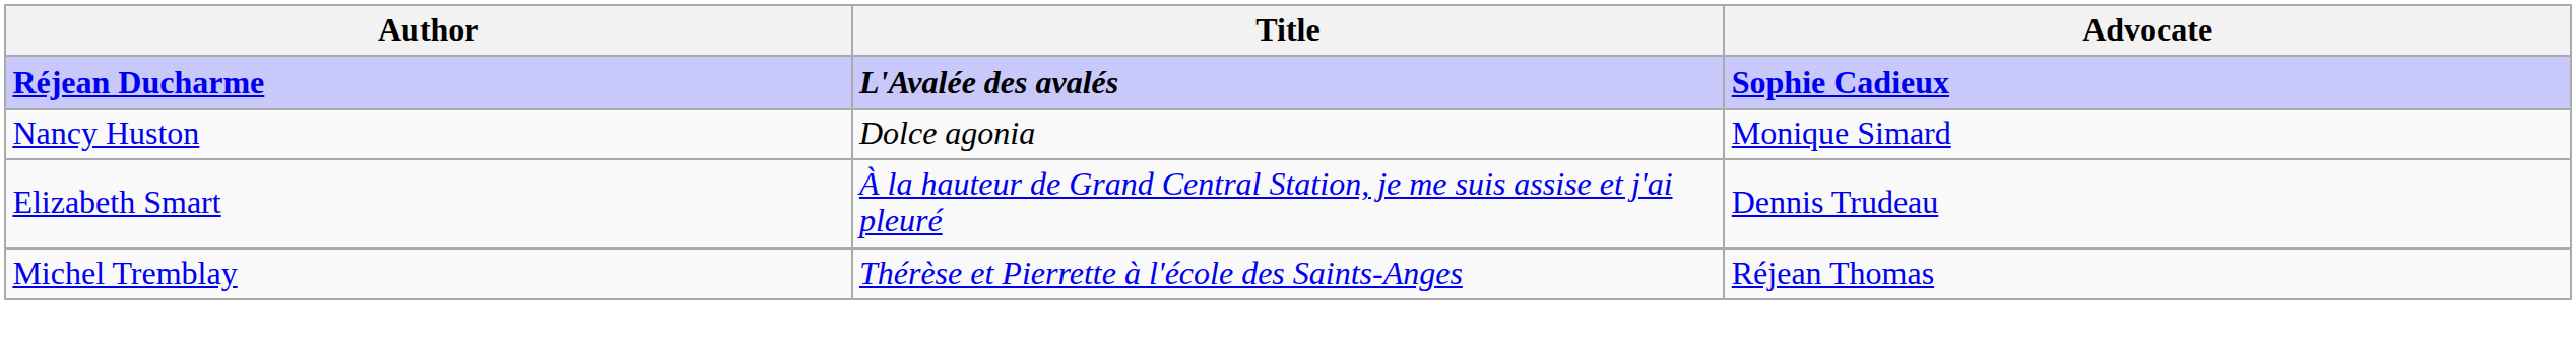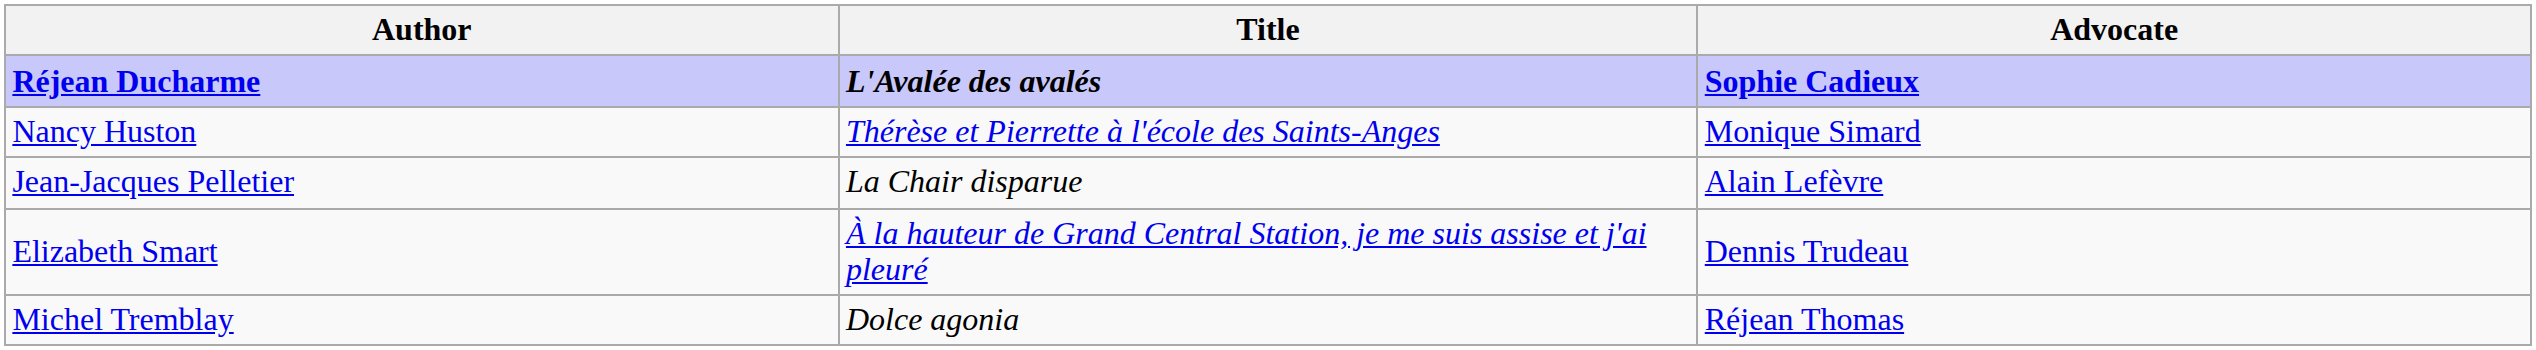 <table class="wikitable" style="width:100%;">
 <tr>
 <th width=33%>Author</th>
 <th width=34%>Title</th>
 <th width=34%>Advocate</th>
 </tr>
 <tr>
 <td style="background:#C8C8FA"><strong><a href='#'>Réjean Ducharme</a></strong></td>
 <td style="background:#C8C8FA"><strong><em>L'Avalée des avalés</em></strong></td>
 <td style="background:#C8C8FA"><strong><a href='#'>Sophie Cadieux</a></strong></td>
 </tr>
 <tr>
 <td><a href='#'>Nancy Huston</a></td>
-<td><em>Dolce agonia</em></td>
+<td><em><a href='#'>Thérèse et Pierrette à l'école des Saints-Anges</a></em></td>
 <td><a href='#'>Monique Simard</a></td>
+</tr>
+<tr>
+<td><a href='#'>Jean-Jacques Pelletier</a></td>
+<td><em>La Chair disparue</em></td>
+<td><a href='#'>Alain Lefèvre</a></td>
 </tr>
 <tr>
 <td><a href='#'>Elizabeth Smart</a></td>
 <td><em><a href='#'>À la hauteur de Grand Central Station, je me suis assise et j'ai pleuré</a></em></td>
 <td><a href='#'>Dennis Trudeau</a></td>
 </tr>
 <tr>
 <td><a href='#'>Michel Tremblay</a></td>
-<td><em><a href='#'>Thérèse et Pierrette à l'école des Saints-Anges</a></em></td>
+<td><em>Dolce agonia</em></td>
 <td><a href='#'>Réjean Thomas</a></td>
 </tr>
 </table>
